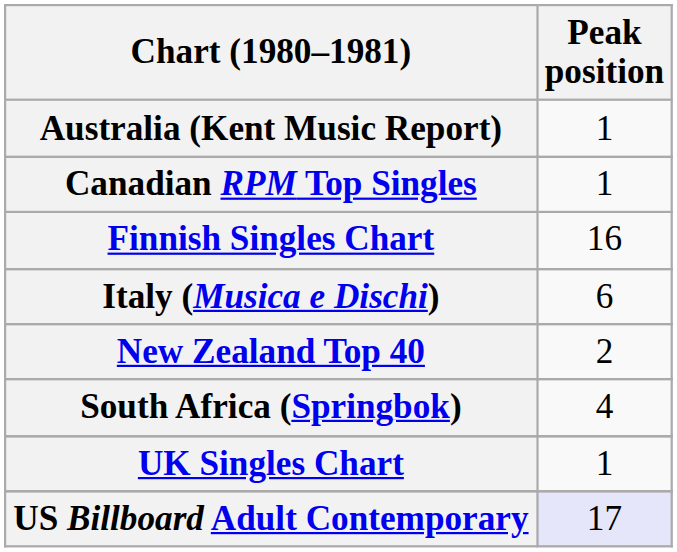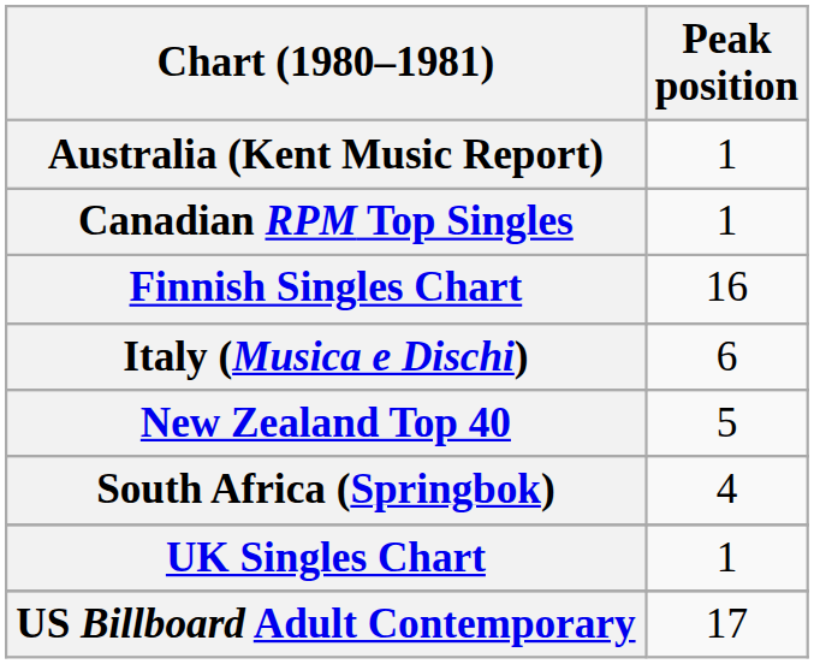 <table class="wikitable plainrowheaders sortable">
 <tr>
 <th>Chart (1980–1981)</th>
 <th>Peak<br>position</th>
 </tr>
 <tr>
 <th scope="row">Australia (Kent Music Report)</th>
 <td align="center">1</td>
 </tr>
 <tr>
 </tr>
 <tr>
 </tr>
 <tr>
 <th scope="row">Canadian <a href='#'><em>RPM</em> Top Singles</a></th>
 <td align="center">1</td>
 </tr>
 <tr>
 <th scope="row"><a href='#'>Finnish Singles Chart</a></th>
 <td align="center">16</td>
 </tr>
 <tr>
 </tr>
 <tr>
 </tr>
 <tr>
 <th scope="row">Italy (<em><a href='#'>Musica e Dischi</a></em>)</th>
 <td align="center">6</td>
 </tr>
 <tr>
 </tr>
 <tr>
 </tr>
 <tr>
 <th scope="row"><a href='#'>New Zealand Top 40</a></th>
-<td align="center">2</td>
+<td align="center">5</td>
 </tr>
 <tr>
 </tr>
 <tr>
 <th scope="row">South Africa (<a href='#'>Springbok</a>)</th>
 <td align="center">4</td>
 </tr>
 <tr>
 </tr>
 <tr>
 </tr>
 <tr>
 <th scope="row"><a href='#'>UK Singles Chart</a></th>
 <td align="center">1</td>
 </tr>
 <tr>
 </tr>
 <tr>
 <th scope="row">US <em>Billboard</em> <a href='#'>Adult Contemporary</a></th>
-<td align="center" style="background: lavender;">17</td>
+<td align="center">17</td>
 </tr>
 </table>
